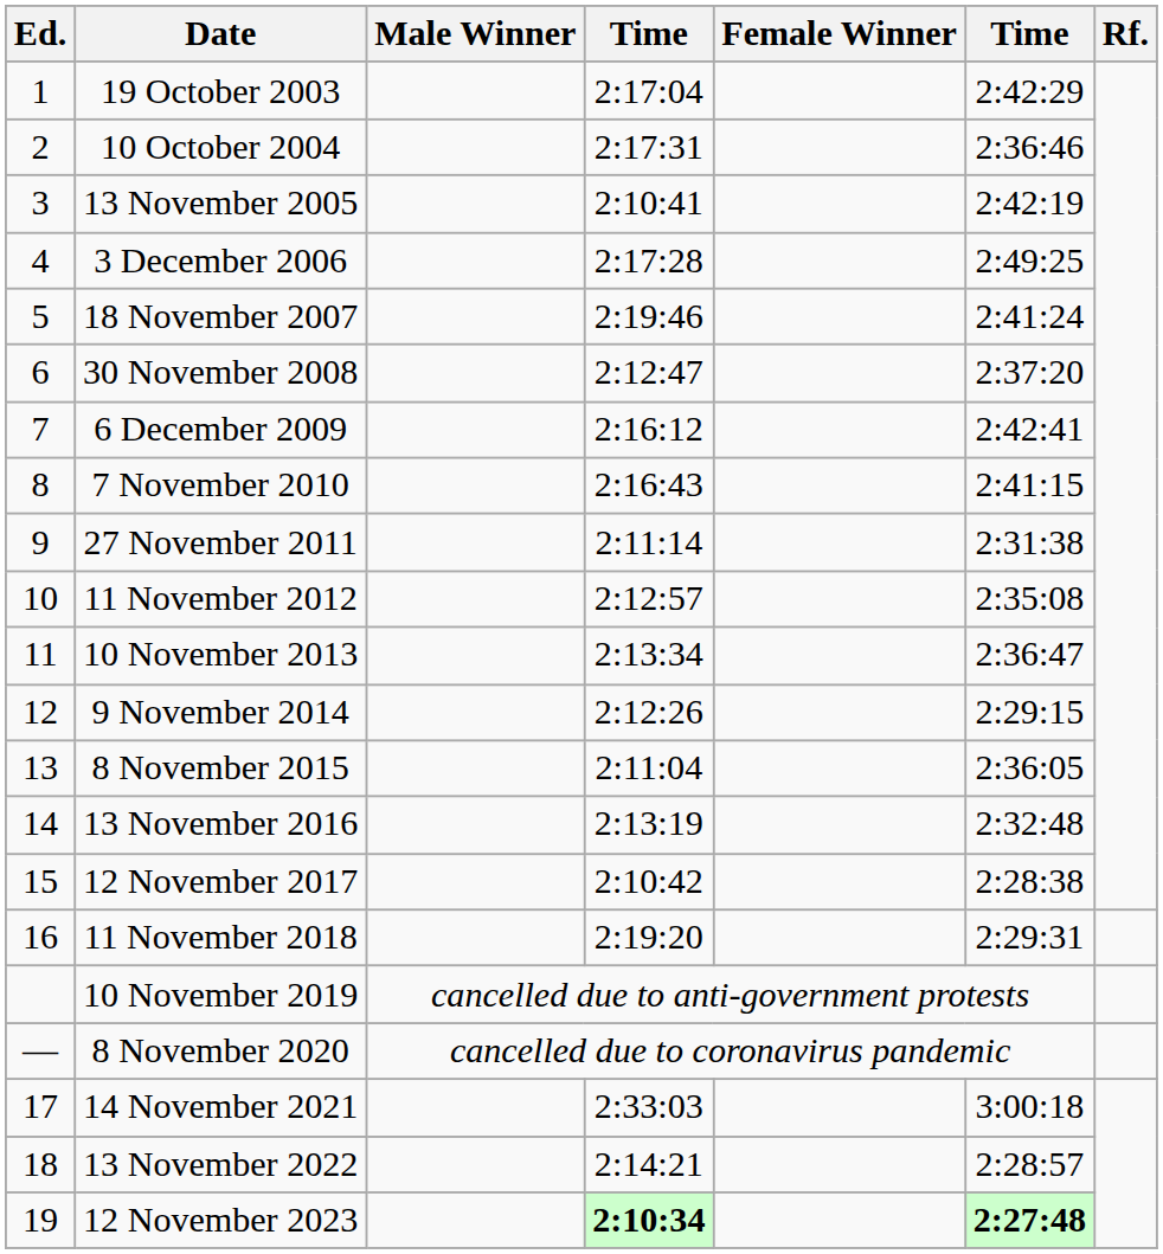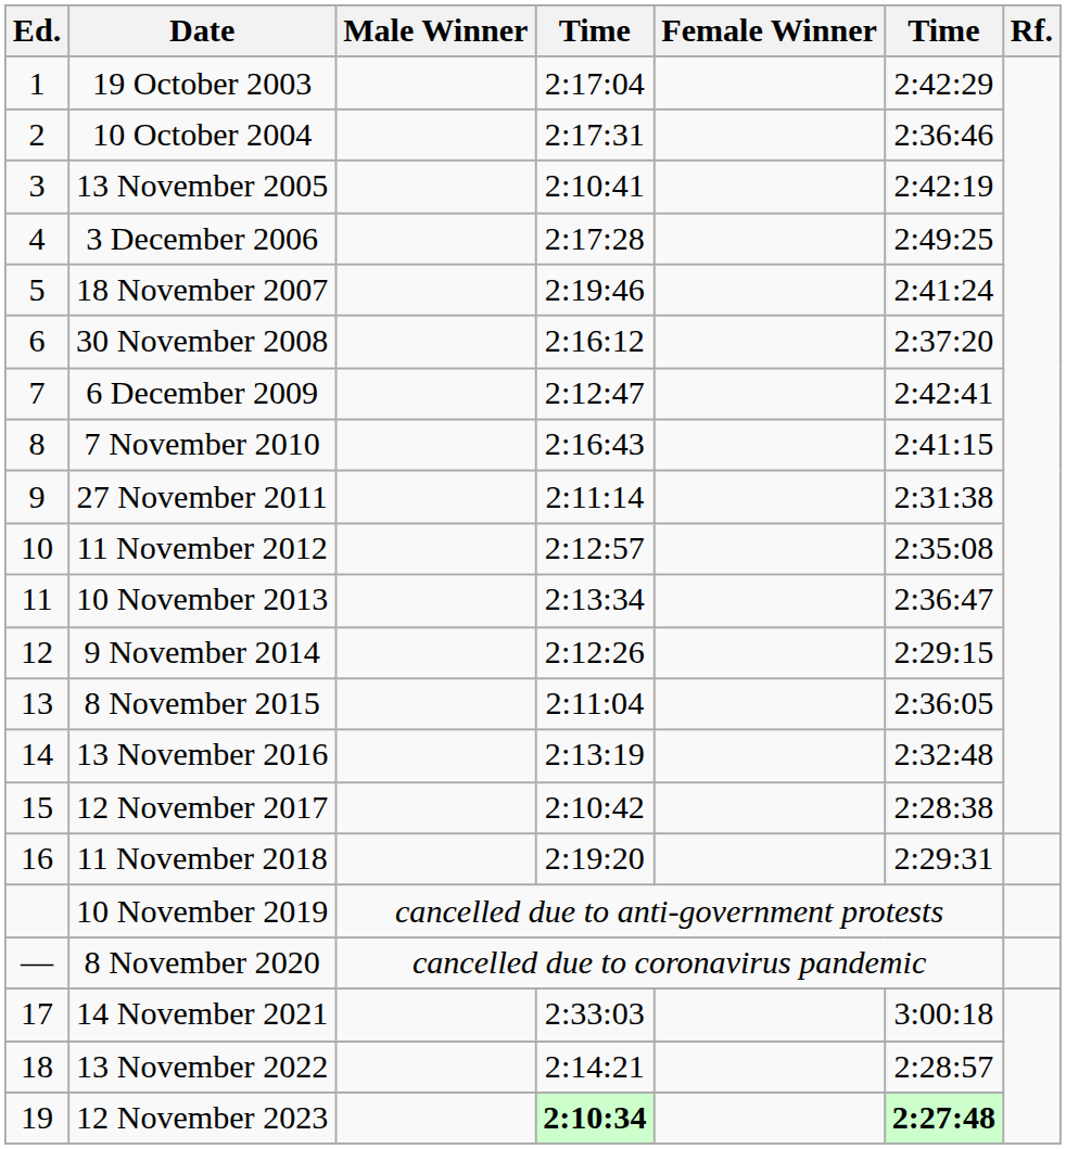 <table class="wikitable sortable" style="text-align:center">
 <tr>
 <th class="unsortable">Ed.</th>
 <th>Date</th>
 <th>Male Winner</th>
 <th>Time</th>
 <th>Female Winner</th>
 <th>Time</th>
 <th class="unsortable">Rf.</th>
 </tr>
 <tr>
 <td>1</td>
 <td>19 October 2003</td>
 <td align="left"></td>
 <td>2:17:04</td>
 <td align="left"></td>
 <td>2:42:29</td>
 </tr>
 <tr>
 <td>2</td>
 <td>10 October 2004</td>
 <td align="left"></td>
 <td>2:17:31</td>
 <td align="left"></td>
 <td>2:36:46</td>
 </tr>
 <tr>
 <td>3</td>
 <td>13 November 2005</td>
 <td align="left"></td>
 <td>2:10:41</td>
 <td align="left"></td>
 <td>2:42:19</td>
 </tr>
 <tr>
 <td>4</td>
 <td>3 December 2006</td>
 <td align="left"></td>
 <td>2:17:28</td>
 <td align="left"></td>
 <td>2:49:25</td>
 </tr>
 <tr>
 <td>5</td>
 <td>18 November 2007</td>
 <td align="left"></td>
 <td>2:19:46</td>
 <td align="left"></td>
 <td>2:41:24</td>
 </tr>
 <tr>
 <td>6</td>
 <td>30 November 2008</td>
 <td align="left"></td>
-<td>2:12:47</td>
+<td>2:16:12</td>
 <td align="left"></td>
 <td>2:37:20</td>
 </tr>
 <tr>
 <td>7</td>
 <td>6 December 2009</td>
 <td align="left"></td>
-<td>2:16:12</td>
+<td>2:12:47</td>
 <td align="left"></td>
 <td>2:42:41</td>
 </tr>
 <tr>
 <td>8</td>
 <td>7 November 2010</td>
 <td align="left"></td>
 <td>2:16:43</td>
 <td align="left"></td>
 <td>2:41:15</td>
 </tr>
 <tr>
 <td>9</td>
 <td>27 November 2011</td>
 <td align="left"></td>
 <td>2:11:14</td>
 <td align="left"></td>
 <td>2:31:38</td>
 </tr>
 <tr>
 <td>10</td>
 <td>11 November 2012</td>
 <td align="left"></td>
 <td>2:12:57</td>
 <td align="left"></td>
 <td>2:35:08</td>
 </tr>
 <tr>
 <td>11</td>
 <td>10 November 2013</td>
 <td align="left"></td>
 <td>2:13:34</td>
 <td align="left"></td>
 <td>2:36:47</td>
 </tr>
 <tr>
 <td>12</td>
 <td>9 November 2014</td>
 <td align="left"></td>
 <td>2:12:26</td>
 <td align="left"></td>
 <td>2:29:15</td>
 </tr>
 <tr>
 <td>13</td>
 <td>8 November 2015</td>
 <td align="left"></td>
 <td>2:11:04</td>
 <td align="left"></td>
 <td>2:36:05</td>
 </tr>
 <tr>
 <td>14</td>
 <td>13 November 2016</td>
 <td align="left"></td>
 <td>2:13:19</td>
 <td align="left"></td>
 <td>2:32:48</td>
 </tr>
 <tr>
 <td>15</td>
 <td>12 November 2017</td>
 <td align="left"></td>
 <td>2:10:42</td>
 <td align="left"></td>
 <td>2:28:38</td>
 </tr>
 <tr>
 <td>16</td>
 <td>11 November 2018</td>
 <td align="left"></td>
 <td>2:19:20</td>
 <td align="left"></td>
 <td>2:29:31</td>
 <td></td>
 </tr>
 <tr>
 <td></td>
 <td>10 November 2019</td>
 <td colspan="4" align="center" data-sort-value=""><em>cancelled due to anti-government protests</em></td>
 <td></td>
 </tr>
 <tr>
 <td>—</td>
 <td>8 November 2020</td>
 <td colspan="4" align="center" data-sort-value=""><em>cancelled due to coronavirus pandemic</em></td>
 <td></td>
 </tr>
 <tr>
 <td>17</td>
 <td>14 November 2021</td>
 <td align="left"></td>
 <td>2:33:03</td>
 <td align="left"></td>
 <td>3:00:18</td>
 </tr>
 <tr>
 <td>18</td>
 <td>13 November 2022</td>
 <td align="left"></td>
 <td>2:14:21</td>
 <td align="left"></td>
 <td>2:28:57</td>
 </tr>
 <tr>
 <td>19</td>
 <td>12 November 2023</td>
 <td align="left"></td>
 <td bgcolor="#CCFFCC"><strong>2:10:34</strong></td>
 <td align="left"></td>
 <td bgcolor="#CCFFCC"><strong>2:27:48</strong></td>
 </tr>
 </table>
